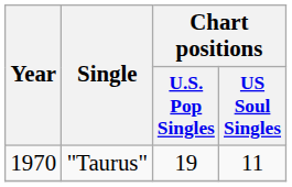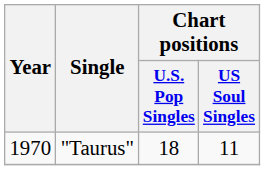 <table class="wikitable" style="text-align:center;">
 <tr>
 <th rowspan="2">Year</th>
 <th rowspan="2">Single</th>
 <th colspan="3">Chart positions</th>
 </tr>
 <tr style="font-size:smaller;">
 <th width="40"><a href='#'>U.S. <br>Pop Singles</a></th>
 <th width="40"><a href='#'>US<br>Soul Singles</a></th>
 </tr>
 <tr>
 <td rowspan="1">1970</td>
 <td align="left">"Taurus"</td>
-<td>19</td>
+<td>18</td>
 <td>11</td>
 </tr>
 <tr>
 </tr>
 </table>
